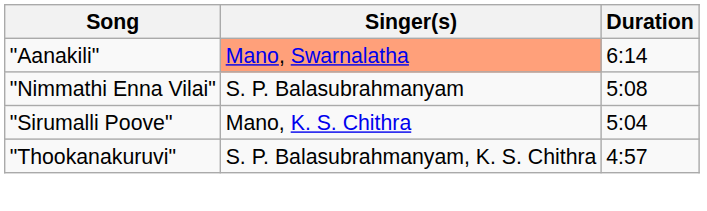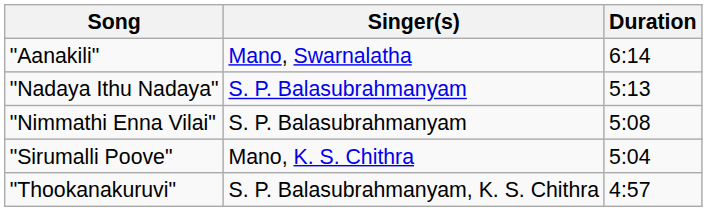 <table class="wikitable" style="font-size:95%;">
 <tr>
 <th>Song</th>
 <th>Singer(s)</th>
 <th>Duration</th>
 </tr>
 <tr>
 <td>"Aanakili"</td>
-<td style="background: lightsalmon;"><a href='#'>Mano</a>, <a href='#'>Swarnalatha</a></td>
+<td><a href='#'>Mano</a>, <a href='#'>Swarnalatha</a></td>
 <td>6:14</td>
+</tr>
+<tr>
+<td>"Nadaya Ithu Nadaya"</td>
+<td><a href='#'>S. P. Balasubrahmanyam</a></td>
+<td>5:13</td>
 </tr>
 <tr>
 <td>"Nimmathi Enna Vilai"</td>
 <td>S. P. Balasubrahmanyam</td>
 <td>5:08</td>
 </tr>
 <tr>
 <td>"Sirumalli Poove"</td>
 <td>Mano, <a href='#'>K. S. Chithra</a></td>
 <td>5:04</td>
 </tr>
 <tr>
 <td>"Thookanakuruvi"</td>
 <td>S. P. Balasubrahmanyam, K. S. Chithra</td>
 <td>4:57</td>
 </tr>
 </table>
